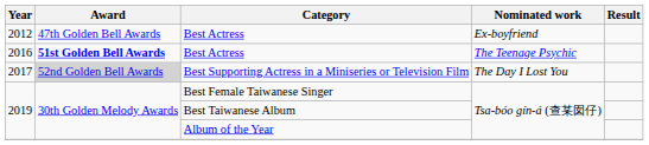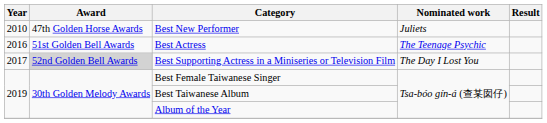 <table class="wikitable sortable">
 <tr>
 <th>Year</th>
 <th>Award</th>
 <th>Category</th>
 <th>Nominated work</th>
 <th>Result</th>
 </tr>
 <tr>
-<td>2012</td>
-<td><a href='#'>47th Golden Bell Awards</a></td>
-<td><a href='#'>Best Actress</a></td>
-<td><em>Ex-boyfriend</em></td>
+<td>2010</td>
+<td>47th <a href='#'>Golden Horse Awards</a></td>
+<td><a href='#'>Best New Performer</a></td>
+<td><em>Juliets</em></td>
 <td></td>
 </tr>
 <tr>
 <td>2016</td>
-<td><strong><a href='#'>51st Golden Bell Awards</a></strong></td>
+<td><a href='#'>51st Golden Bell Awards</a></td>
 <td><a href='#'>Best Actress</a></td>
 <td><em><a href='#'>The Teenage Psychic</a></em></td>
 <td></td>
 </tr>
 <tr>
 <td>2017</td>
 <td style="background: lightgrey;"><a href='#'>52nd Golden Bell Awards</a></td>
 <td><a href='#'>Best Supporting Actress in a Miniseries or Television Film</a></td>
 <td><em>The Day I Lost You</em></td>
 <td></td>
 </tr>
 <tr>
 <td rowspan="3">2019</td>
 <td rowspan="3"><a href='#'>30th Golden Melody Awards</a></td>
 <td>Best Female Taiwanese Singer</td>
 <td rowspan="3"><em>Tsa-bóo gín-á</em> (查某囡仔)</td>
 <td></td>
 </tr>
 <tr>
 <td>Best Taiwanese Album</td>
 <td></td>
 </tr>
 <tr>
 <td><a href='#'>Album of the Year</a></td>
 <td></td>
 </tr>
 <tr>
 </tr>
 </table>
